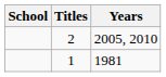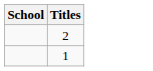 <table class="wikitable sortable" style=text-align:center>
 <tr>
 <th>School</th>
 <th>Titles</th>
-<th>Years</th>
 </tr>
 <tr>
 <td style=><em></em></td>
 <td>2</td>
-<td align=left>2005, 2010</td>
 </tr>
 <tr>
 <td style=><em></em></td>
 <td>1</td>
-<td align=left>1981</td>
 </tr>
 </table>
